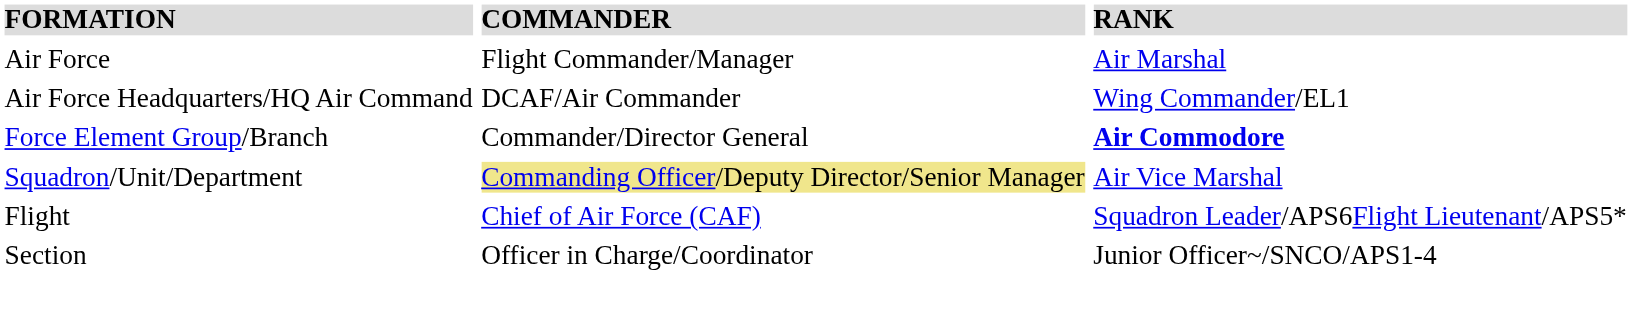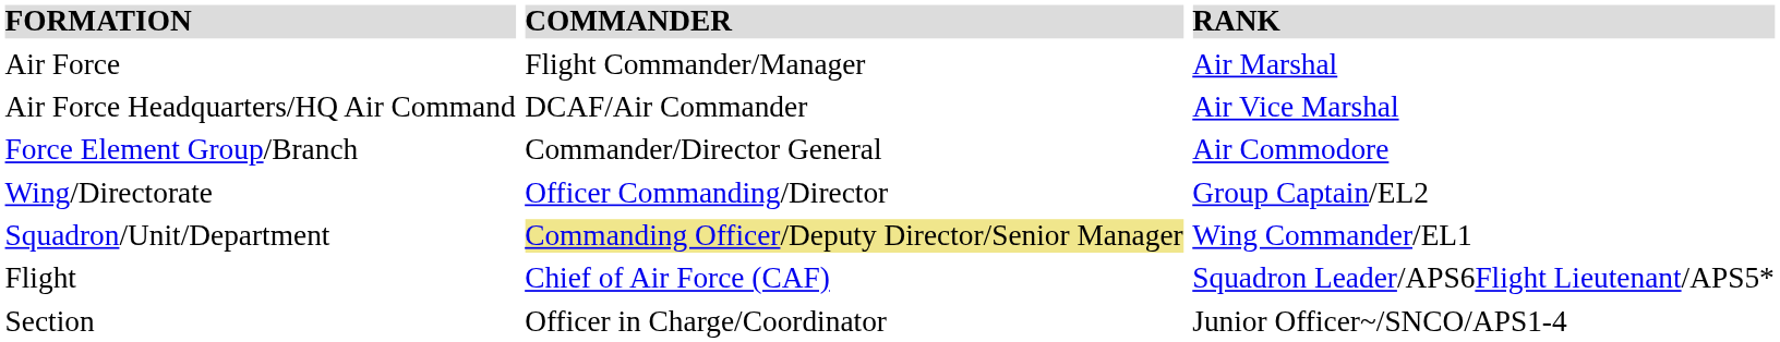 <table border=0 cellpadding=0 cellspacing=5>
 <tr valign=top align=left bgcolor=#dcdcdc>
 <th>FORMATION   </th>
 <th>COMMANDER   </th>
 <th>RANK   </th>
 </tr>
 <tr valign=top>
 <td>Air Force</td>
 <td>Flight Commander/Manager</td>
 <td><a href='#'>Air Marshal</a></td>
 </tr>
 <tr valign=top>
 <td>Air Force Headquarters/HQ Air Command</td>
 <td>DCAF/Air Commander</td>
-<td><a href='#'>Wing Commander</a>/EL1</td>
+<td><a href='#'>Air Vice Marshal</a></td>
 </tr>
 <tr valign=top>
 <td><a href='#'>Force Element Group</a>/Branch</td>
 <td>Commander/Director General</td>
-<td><strong><a href='#'>Air Commodore</a></strong></td>
+<td><a href='#'>Air Commodore</a></td>
+</tr>
+<tr valign=top>
+<td><a href='#'>Wing</a>/Directorate</td>
+<td><a href='#'>Officer Commanding</a>/Director</td>
+<td><a href='#'>Group Captain</a>/EL2</td>
 </tr>
 <tr valign=top>
 <td><a href='#'>Squadron</a>/Unit/Department</td>
 <td style="background: khaki;"><a href='#'>Commanding Officer</a>/Deputy Director/Senior Manager</td>
-<td><a href='#'>Air Vice Marshal</a></td>
+<td><a href='#'>Wing Commander</a>/EL1</td>
 </tr>
 <tr valign=top>
 <td>Flight</td>
 <td><a href='#'>Chief of Air Force (CAF)</a></td>
 <td><a href='#'>Squadron Leader</a>/APS6<a href='#'>Flight Lieutenant</a>/APS5*</td>
 </tr>
 <tr valign=top>
 <td>Section</td>
 <td>Officer in Charge/Coordinator</td>
 <td>Junior Officer~/SNCO/APS1-4</td>
 </tr>
 </table>
